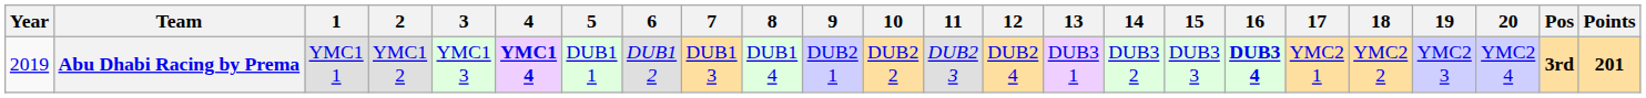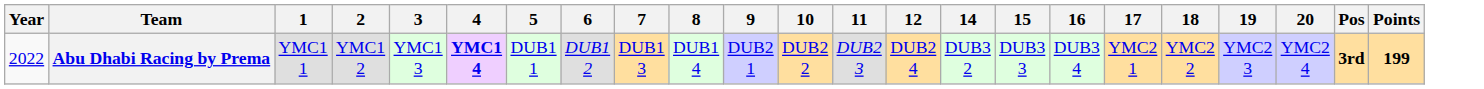 <table class="wikitable" style="text-align:center; font-size:85%">
 <tr>
 <th>Year</th>
 <th>Team</th>
 <th>1</th>
 <th>2</th>
 <th>3</th>
 <th>4</th>
 <th>5</th>
 <th>6</th>
 <th>7</th>
 <th>8</th>
 <th>9</th>
 <th>10</th>
 <th>11</th>
 <th>12</th>
-<th>13</th>
 <th>14</th>
 <th>15</th>
 <th>16</th>
 <th>17</th>
 <th>18</th>
 <th>19</th>
 <th>20</th>
 <th>Pos</th>
 <th>Points</th>
 </tr>
 <tr>
-<td><a href='#'>2019</a></td>
+<td><a href='#'>2022</a></td>
 <th nowrap><a href='#'>Abu Dhabi Racing by Prema</a></th>
 <td style="background:#DFDFDF;"><a href='#'>YMC1<br>1</a><br></td>
 <td style="background:#DFDFDF;"><a href='#'>YMC1<br>2</a><br></td>
 <td style="background:#DFFFDF;"><a href='#'>YMC1<br>3</a><br></td>
 <td style="background:#EFCFFF;"><strong><a href='#'>YMC1<br>4</a><br></strong></td>
 <td style="background:#DFFFDF;"><a href='#'>DUB1<br>1</a><br></td>
 <td style="background:#DFDFDF;"><em><a href='#'>DUB1<br>2</a></em><br></td>
 <td style="background:#FFDF9F;"><a href='#'>DUB1<br>3</a><br></td>
 <td style="background:#DFFFDF;"><a href='#'>DUB1<br>4</a><br></td>
 <td style="background:#CFCFFF;"><a href='#'>DUB2<br>1</a><br></td>
 <td style="background:#FFDF9F;"><a href='#'>DUB2<br>2</a><br></td>
 <td style="background:#DFDFDF;"><em><a href='#'>DUB2<br>3</a></em><br></td>
 <td style="background:#FFDF9F;"><a href='#'>DUB2<br>4</a><br></td>
-<td style="background:#EFCFFF;"><a href='#'>DUB3<br>1</a><br></td>
 <td style="background:#DFFFDF;"><a href='#'>DUB3<br>2</a><br></td>
 <td style="background:#DFFFDF;"><a href='#'>DUB3<br>3</a><br></td>
-<td style="background:#DFFFDF;"><strong><a href='#'>DUB3<br>4</a><br></strong></td>
+<td style="background:#DFFFDF;"><a href='#'>DUB3<br>4</a><br></td>
 <td style="background:#FFDF9F;"><a href='#'>YMC2<br>1</a><br></td>
 <td style="background:#FFDF9F;"><a href='#'>YMC2<br>2</a><br></td>
 <td style="background:#CFCFFF;"><a href='#'>YMC2<br>3</a><br></td>
 <td style="background:#CFCFFF;"><a href='#'>YMC2<br>4</a><br></td>
 <th style="background:#FFDF9F;">3rd</th>
-<th style="background:#FFDF9F;">201</th>
+<th style="background:#FFDF9F;">199</th>
 </tr>
 </table>
